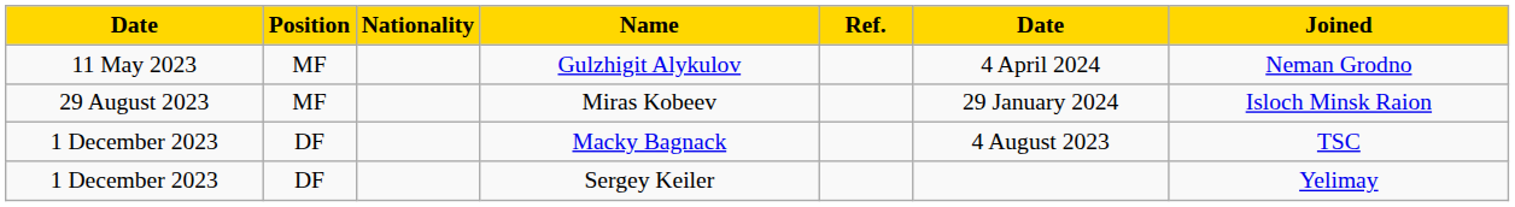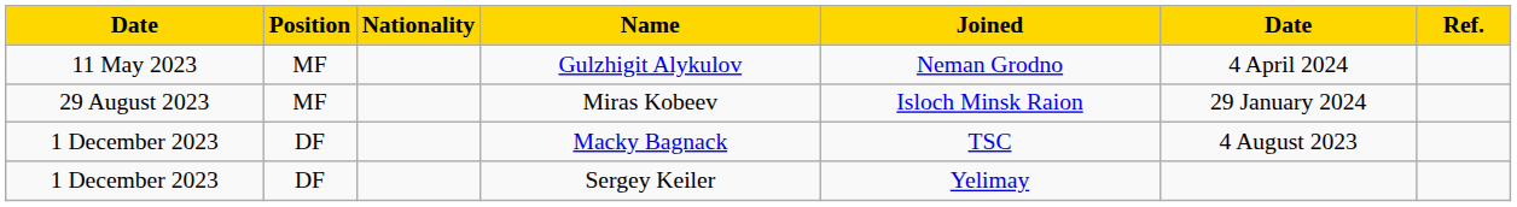 <table class="wikitable"  style="text-align:center; font-size:90%; ">
 <tr>
 <th style="background:#FFD700; color:#000000; width:150px;">Date</th>
 <th style="background:#FFD700; color:#000000; width:50px;">Position</th>
 <th style="background:#FFD700; color:#000000; width:50px;">Nationality</th>
 <th style="background:#FFD700; color:#000000; width:200px;">Name</th>
+<th style="background:#FFD700; color:#000000; width:200px;">Joined</th>
+<th style="background:#FFD700; color:#000000; width:150px;">Date</th>
 <th style="background:#FFD700; color:#000000; width:50px;">Ref.</th>
-<th style="background:#FFD700; color:#000000; width:150px;">Date</th>
-<th style="background:#FFD700; color:#000000; width:200px;">Joined</th>
 </tr>
 <tr>
 <td>11 May 2023</td>
 <td>MF</td>
 <td></td>
 <td><a href='#'>Gulzhigit Alykulov</a></td>
+<td><a href='#'>Neman Grodno</a></td>
+<td>4 April 2024</td>
 <td></td>
-<td>4 April 2024</td>
-<td><a href='#'>Neman Grodno</a></td>
 </tr>
 <tr>
 <td>29 August 2023</td>
 <td>MF</td>
 <td></td>
 <td>Miras Kobeev</td>
+<td><a href='#'>Isloch Minsk Raion</a></td>
+<td>29 January 2024</td>
 <td></td>
-<td>29 January 2024</td>
-<td><a href='#'>Isloch Minsk Raion</a></td>
 </tr>
 <tr>
 <td>1 December 2023</td>
 <td>DF</td>
 <td></td>
 <td><a href='#'>Macky Bagnack</a></td>
+<td><a href='#'>TSC</a></td>
+<td>4 August 2023</td>
 <td></td>
-<td>4 August 2023</td>
-<td><a href='#'>TSC</a></td>
 </tr>
 <tr>
 <td>1 December 2023</td>
 <td>DF</td>
 <td></td>
 <td>Sergey Keiler</td>
+<td><a href='#'>Yelimay</a></td>
 <td></td>
 <td></td>
-<td><a href='#'>Yelimay</a></td>
 </tr>
 </table>
